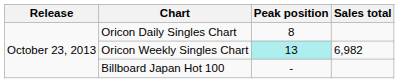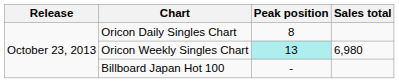 <table class="wikitable">
 <tr>
 <th>Release</th>
 <th>Chart</th>
 <th>Peak position</th>
 <th>Sales total</th>
 </tr>
 <tr>
 <td rowspan="5">October 23, 2013</td>
 <td>Oricon Daily Singles Chart</td>
 <td align="center">8</td>
 <td></td>
 </tr>
 <tr>
 <td>Oricon Weekly Singles Chart</td>
 <td align="center" style="background: paleturquoise;">13</td>
-<td>6,982</td>
+<td>6,980</td>
 </tr>
 <tr>
 <td>Billboard Japan Hot 100</td>
 <td align="center">-</td>
 <td></td>
 </tr>
 </table>
